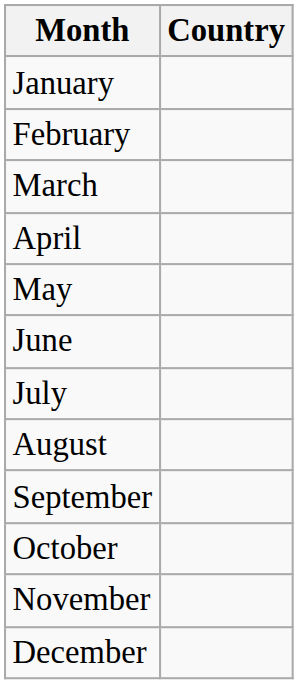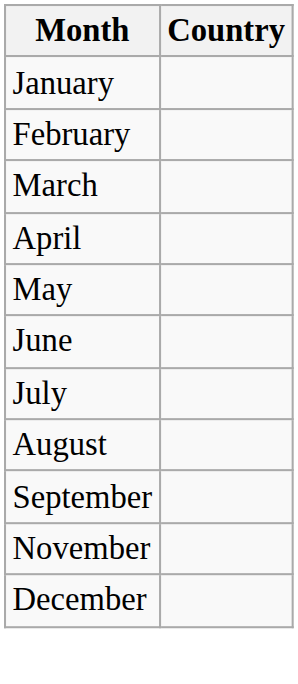 <table class="wikitable">
 <tr style="background:#ccc">
 <th>Month</th>
 <th>Country</th>
 </tr>
 <tr>
 <td>January</td>
 <td></td>
 </tr>
 <tr>
 <td>February</td>
 <td></td>
 </tr>
 <tr>
 <td>March</td>
 <td></td>
 </tr>
 <tr>
 <td>April</td>
 <td></td>
 </tr>
 <tr>
 <td>May</td>
 <td></td>
 </tr>
 <tr>
 <td>June</td>
 <td></td>
 </tr>
 <tr>
 <td>July</td>
 <td></td>
 </tr>
 <tr>
 <td>August</td>
 <td></td>
 </tr>
 <tr>
 <td>September</td>
 <td></td>
 </tr>
 <tr>
-<td>October</td>
-<td></td>
-</tr>
-<tr>
 <td>November</td>
 <td></td>
 </tr>
 <tr>
 <td>December</td>
 <td></td>
 </tr>
 </table>
